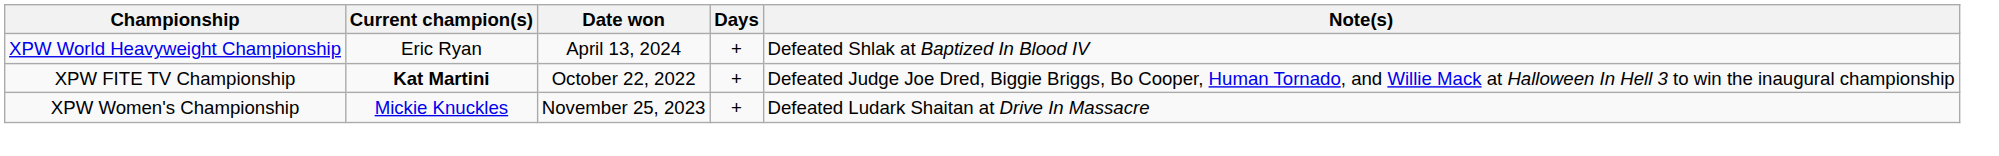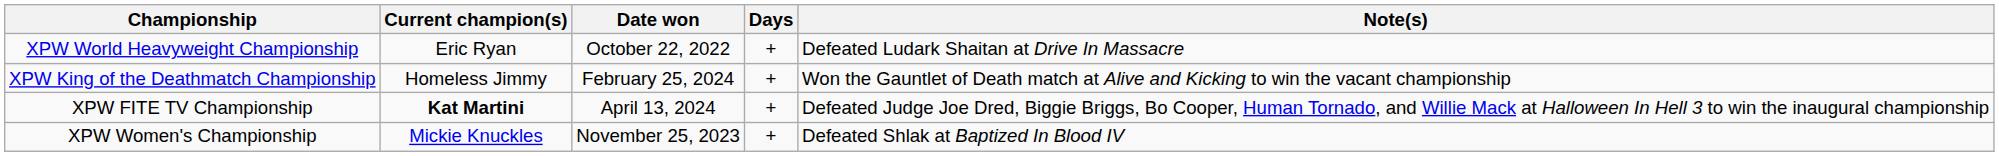 <table class="wikitable" style="text-align:center; font-size:85%;">
 <tr>
 <th>Championship</th>
 <th>Current champion(s)</th>
 <th>Date won</th>
 <th>Days</th>
 <th>Note(s)</th>
 </tr>
 <tr>
 <td><a href='#'>XPW World Heavyweight Championship</a></td>
 <td>Eric Ryan</td>
-<td>April 13, 2024</td>
+<td>October 22, 2022</td>
 <td>+</td>
-<td align=left>Defeated Shlak at <em>Baptized In Blood IV</em></td>
+<td align=left>Defeated Ludark Shaitan at <em>Drive In Massacre</em></td>
+</tr>
+<tr>
+<td><a href='#'>XPW King of the Deathmatch Championship</a></td>
+<td>Homeless Jimmy</td>
+<td>February 25, 2024</td>
+<td>+</td>
+<td align=left>Won the Gauntlet of Death match at <em>Alive and Kicking</em> to win the vacant championship</td>
 </tr>
 <tr>
 <td>XPW FITE TV Championship</td>
 <td><strong>Kat Martini</strong></td>
-<td>October 22, 2022</td>
+<td>April 13, 2024</td>
 <td>+</td>
 <td align=left>Defeated Judge Joe Dred, Biggie Briggs, Bo Cooper, <a href='#'>Human Tornado</a>, and <a href='#'>Willie Mack</a> at <em>Halloween In Hell 3</em> to win the inaugural championship</td>
 </tr>
 <tr>
 <td>XPW Women's Championship</td>
 <td><a href='#'>Mickie Knuckles</a></td>
 <td>November 25, 2023</td>
 <td>+</td>
-<td align=left>Defeated Ludark Shaitan at <em>Drive In Massacre</em></td>
+<td align=left>Defeated Shlak at <em>Baptized In Blood IV</em></td>
 </tr>
 </table>
